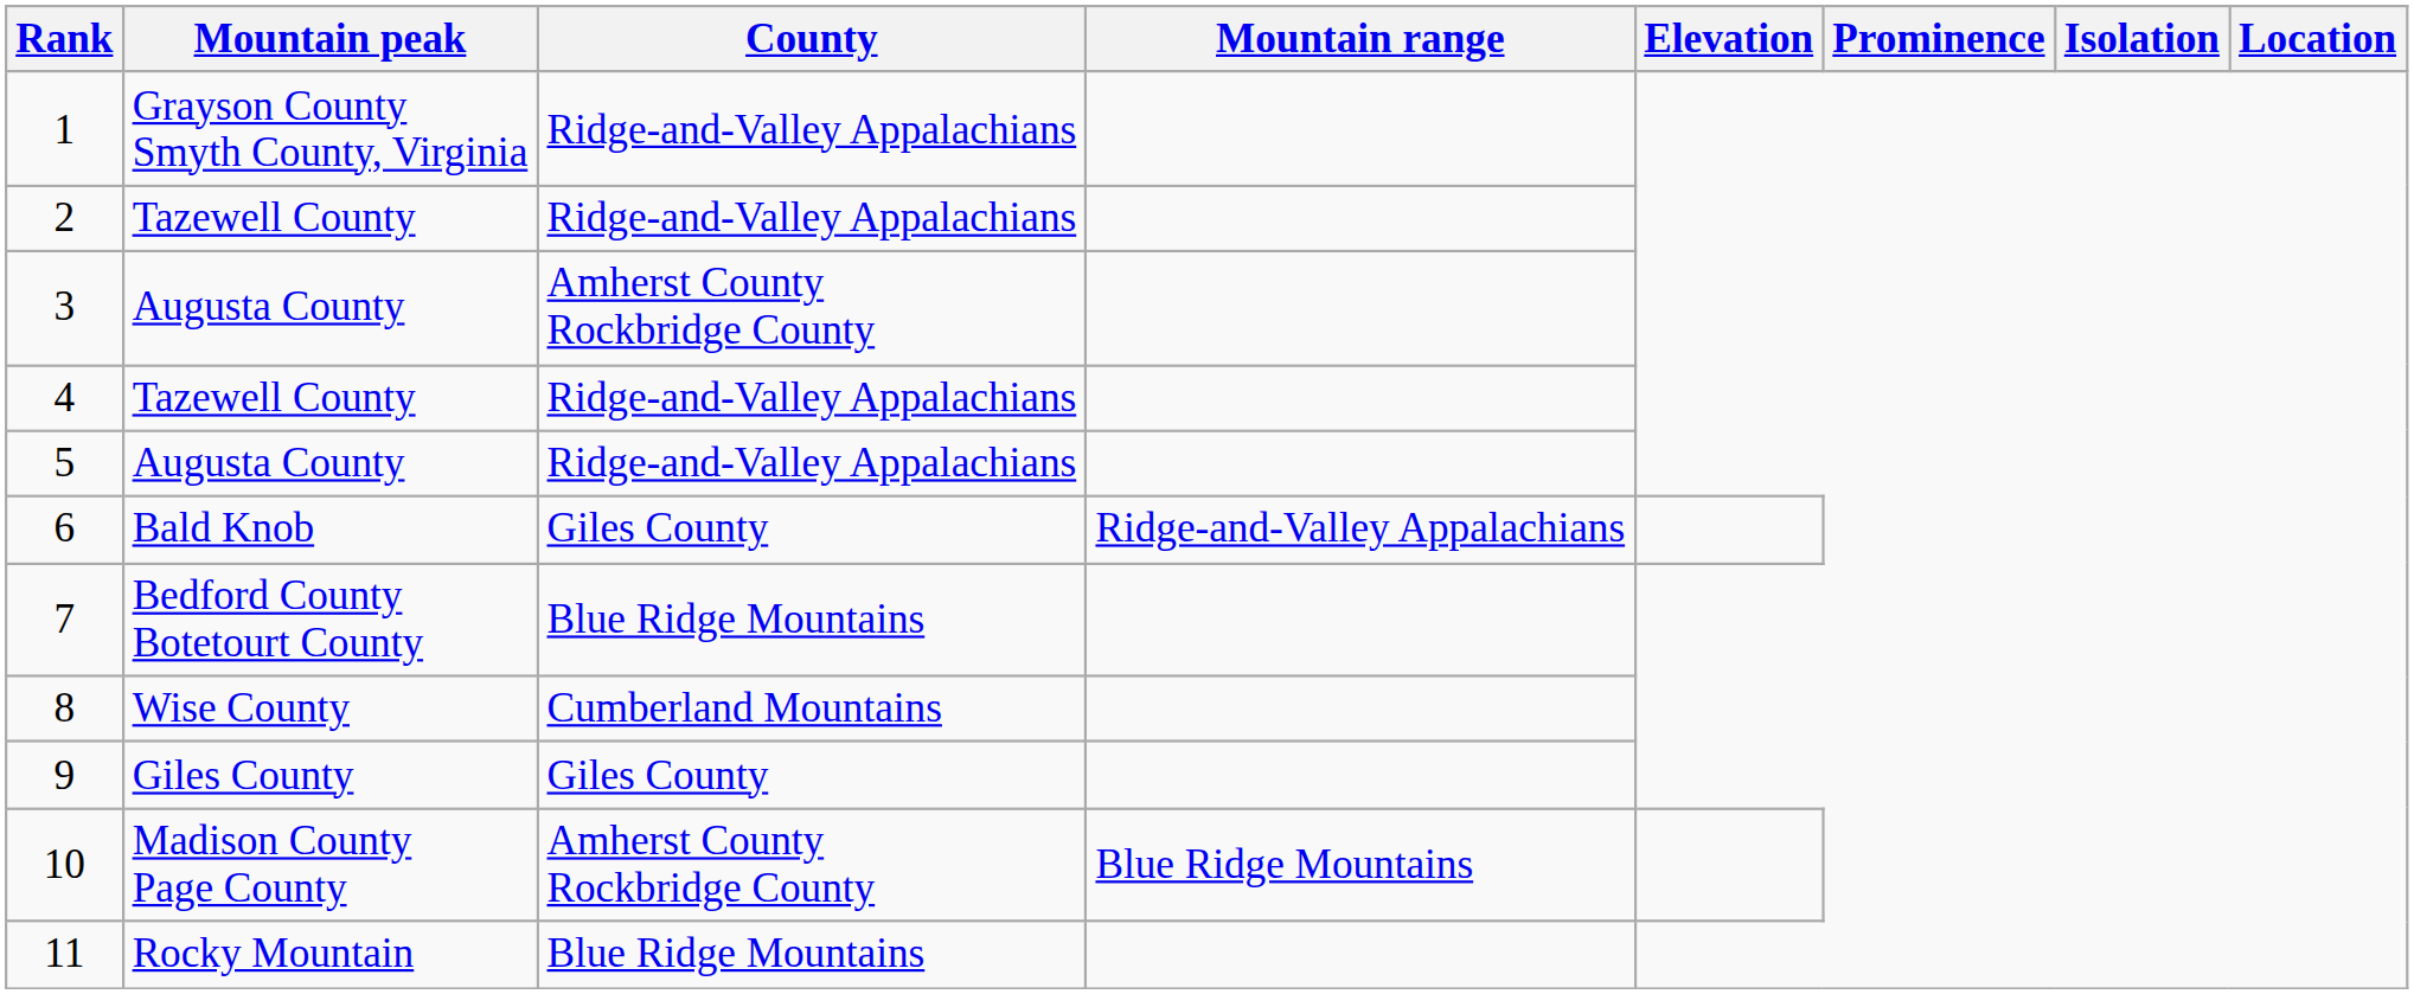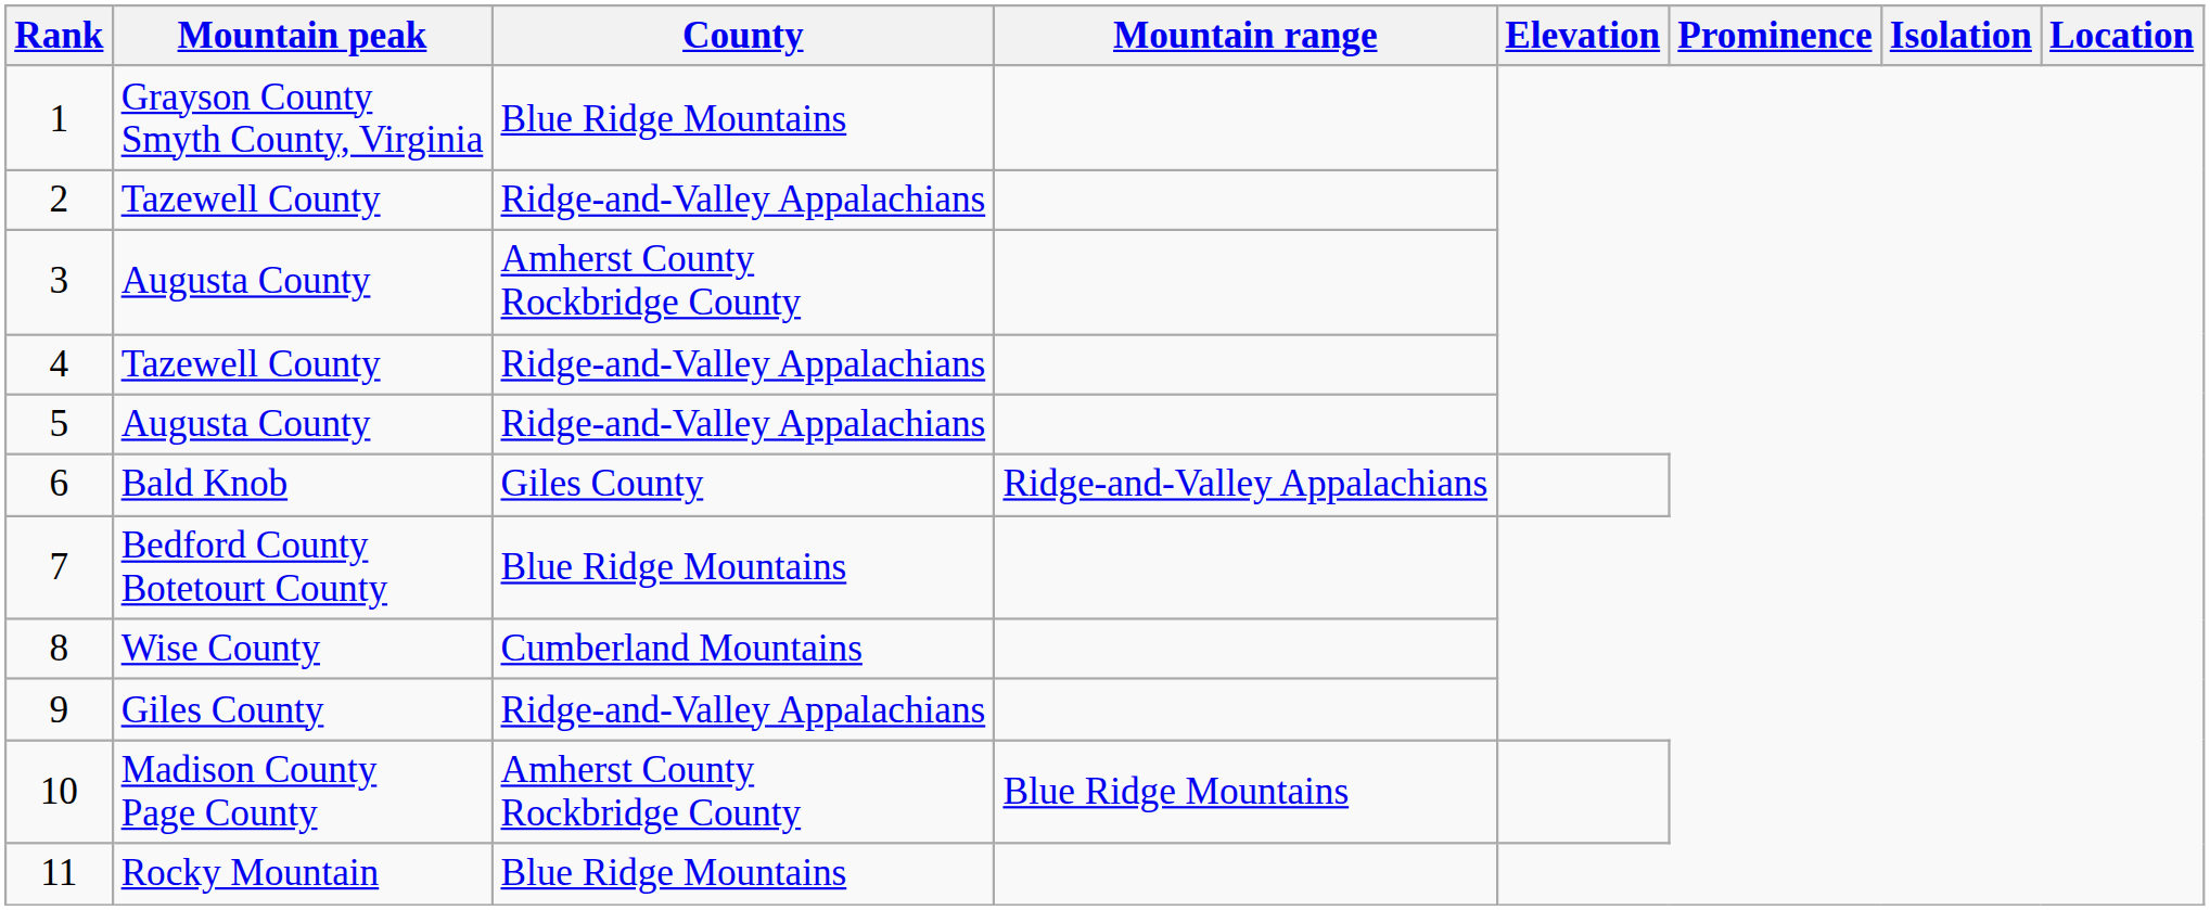 <table class="wikitable sortable">
 <tr>
 <th><a href='#'>Rank</a></th>
 <th><a href='#'>Mountain peak</a></th>
 <th><a href='#'>County</a></th>
 <th><a href='#'>Mountain range</a></th>
 <th><a href='#'>Elevation</a></th>
 <th><a href='#'>Prominence</a></th>
 <th><a href='#'>Isolation</a></th>
 <th><a href='#'>Location</a></th>
 </tr>
 <tr>
 <td align=center>1<br></td>
 <td><a href='#'>Grayson County</a><br><a href='#'>Smyth County, Virginia</a></td>
-<td><a href='#'>Ridge-and-Valley Appalachians</a><br></td>
+<td><a href='#'>Blue Ridge Mountains</a><br></td>
 <td></td>
 </tr>
 <tr>
 <td align=center>2<br></td>
 <td><a href='#'>Tazewell County</a></td>
 <td><a href='#'>Ridge-and-Valley Appalachians</a><br></td>
 <td></td>
 </tr>
 <tr>
 <td align=center>3<br></td>
 <td><a href='#'>Augusta County</a></td>
 <td><a href='#'>Amherst County</a><br><a href='#'>Rockbridge County</a></td>
 <td></td>
 </tr>
 <tr>
 <td align=center>4<br></td>
 <td><a href='#'>Tazewell County</a></td>
 <td><a href='#'>Ridge-and-Valley Appalachians</a><br></td>
 <td></td>
 </tr>
 <tr>
 <td align=center>5<br></td>
 <td><a href='#'>Augusta County</a><br></td>
 <td><a href='#'>Ridge-and-Valley Appalachians</a><br></td>
 <td></td>
 </tr>
 <tr>
 <td align=center>6</td>
 <td><a href='#'>Bald Knob</a></td>
 <td><a href='#'>Giles County</a></td>
 <td><a href='#'>Ridge-and-Valley Appalachians</a><br></td>
 <td></td>
 </tr>
 <tr>
 <td align=center>7<br></td>
 <td><a href='#'>Bedford County</a><br><a href='#'>Botetourt County</a></td>
 <td><a href='#'>Blue Ridge Mountains</a><br></td>
 <td></td>
 </tr>
 <tr>
 <td align=center>8<br></td>
 <td><a href='#'>Wise County</a></td>
 <td><a href='#'>Cumberland Mountains</a><br></td>
 <td></td>
 </tr>
 <tr>
 <td align=center>9<br></td>
 <td><a href='#'>Giles County</a></td>
-<td><a href='#'>Giles County</a></td>
+<td><a href='#'>Ridge-and-Valley Appalachians</a><br></td>
 <td></td>
 </tr>
 <tr>
 <td align=center>10</td>
 <td><a href='#'>Madison County</a><br><a href='#'>Page County</a></td>
 <td><a href='#'>Amherst County</a><br><a href='#'>Rockbridge County</a></td>
 <td><a href='#'>Blue Ridge Mountains</a><br></td>
 <td></td>
 </tr>
 <tr>
 <td align=center>11<br></td>
 <td><a href='#'>Rocky Mountain</a></td>
 <td><a href='#'>Blue Ridge Mountains</a><br></td>
 <td></td>
 </tr>
 </table>
